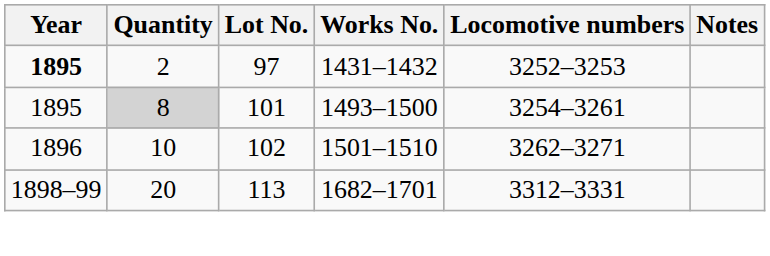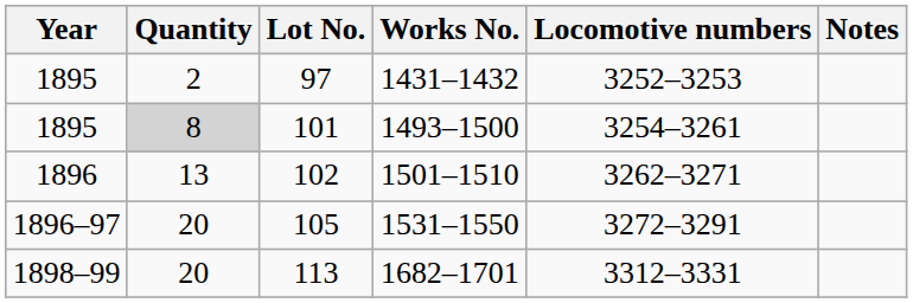 <table class="wikitable" style="text-align:center;">
 <tr>
 <th>Year</th>
 <th>Quantity</th>
 <th>Lot No.</th>
 <th>Works No.</th>
 <th>Locomotive numbers</th>
 <th>Notes</th>
 </tr>
 <tr>
-<td><strong>1895</strong></td>
+<td>1895</td>
 <td>2</td>
 <td>97</td>
 <td>1431–1432</td>
 <td>3252–3253</td>
 <td align=left></td>
 </tr>
 <tr>
 <td>1895</td>
 <td style="background: lightgrey;">8</td>
 <td>101</td>
 <td>1493–1500</td>
 <td>3254–3261</td>
 <td align=left></td>
 </tr>
 <tr>
 <td>1896</td>
-<td>10</td>
+<td>13</td>
 <td>102</td>
 <td>1501–1510</td>
 <td>3262–3271</td>
+<td align=left></td>
+</tr>
+<tr>
+<td>1896–97</td>
+<td>20</td>
+<td>105</td>
+<td>1531–1550</td>
+<td>3272–3291</td>
 <td align=left></td>
 </tr>
 <tr>
 <td>1898–99</td>
 <td>20</td>
 <td>113</td>
 <td>1682–1701</td>
 <td>3312–3331</td>
 <td align=left></td>
 </tr>
 </table>
